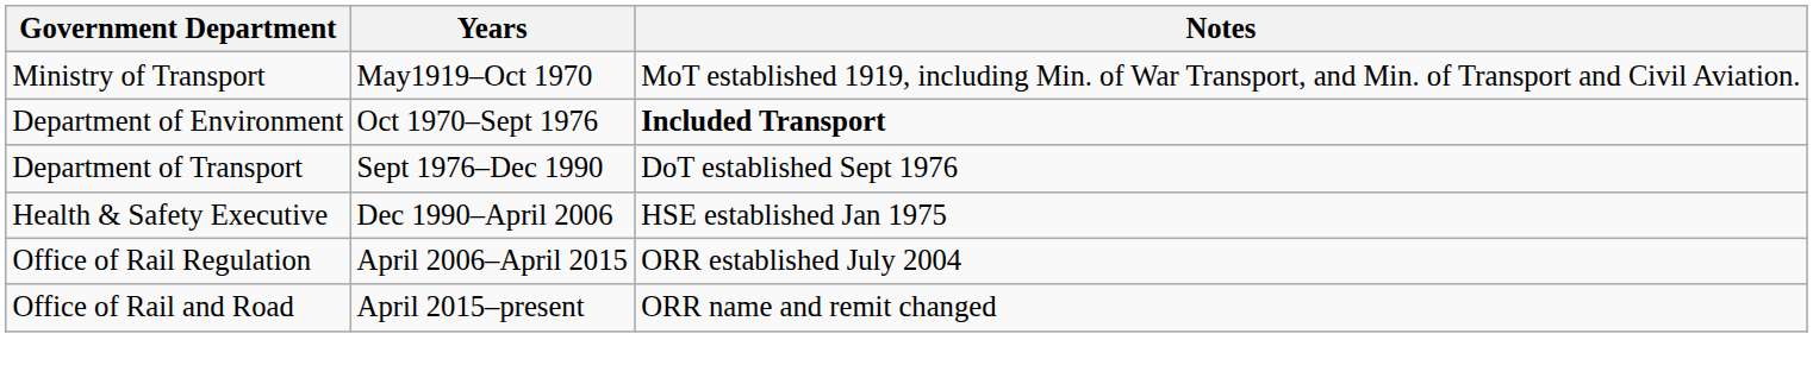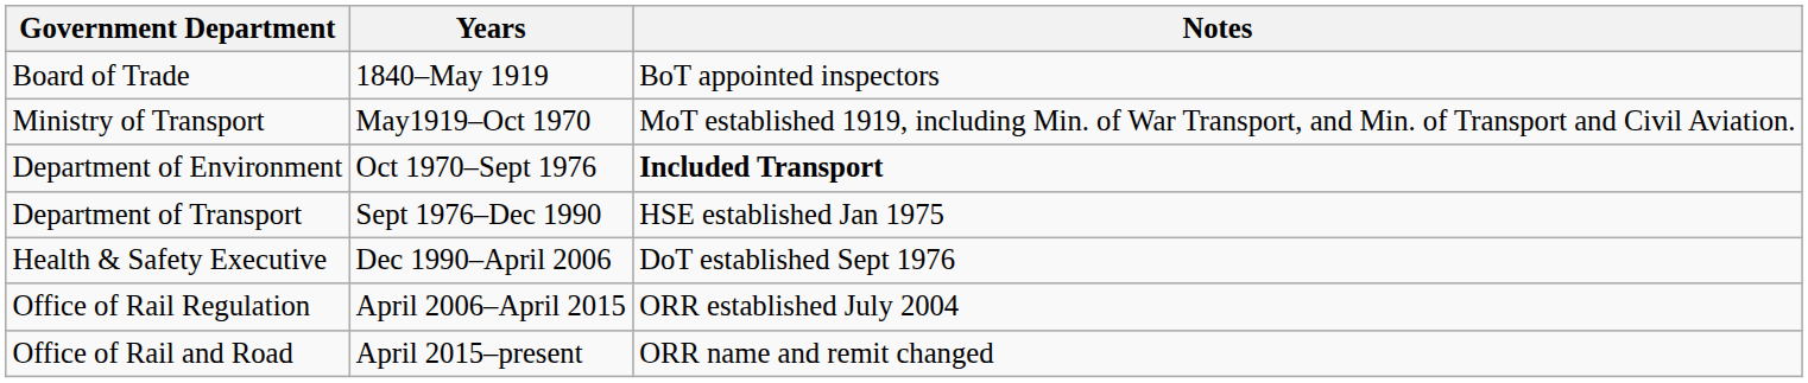 <table class="wikitable">
 <tr>
 <th>Government Department</th>
 <th>Years</th>
 <th>Notes</th>
+</tr>
+<tr>
+<td>Board of Trade</td>
+<td>1840–May 1919</td>
+<td>BoT appointed inspectors</td>
 </tr>
 <tr>
 <td>Ministry of Transport</td>
 <td>May1919–Oct 1970</td>
 <td>MoT established 1919, including Min. of War Transport, and Min. of Transport and Civil Aviation.</td>
 </tr>
 <tr>
 <td>Department of Environment</td>
 <td>Oct 1970–Sept 1976</td>
 <td><strong>Included Transport</strong></td>
 </tr>
 <tr>
 <td>Department of Transport</td>
 <td>Sept 1976–Dec 1990</td>
-<td>DoT established Sept 1976</td>
+<td>HSE established Jan 1975</td>
 </tr>
 <tr>
 <td>Health & Safety Executive</td>
 <td>Dec 1990–April 2006</td>
-<td>HSE established Jan 1975</td>
+<td>DoT established Sept 1976</td>
 </tr>
 <tr>
 <td>Office of Rail Regulation</td>
 <td>April  2006–April 2015</td>
 <td>ORR established July 2004</td>
 </tr>
 <tr>
 <td>Office of Rail and Road</td>
 <td>April 2015–present</td>
 <td>ORR name and remit changed</td>
 </tr>
 </table>
